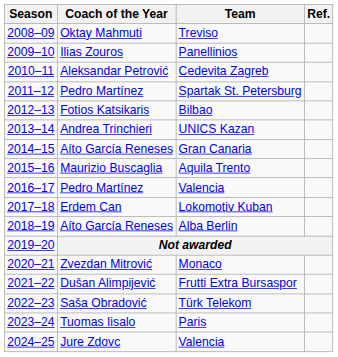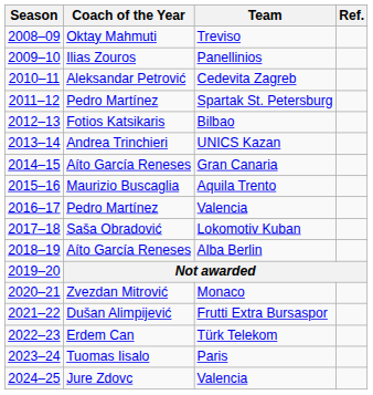 <table | class="wikitable sortable">
 <tr>
 <th>Season</th>
 <th>Coach of the Year</th>
 <th>Team</th>
 <th>Ref.</th>
 </tr>
 <tr>
 <td style="text-align:center;"><a href='#'>2008–09</a></td>
 <td> <a href='#'>Oktay Mahmuti</a></td>
 <td> <a href='#'>Treviso</a></td>
 <td></td>
 </tr>
 <tr>
 <td style="text-align:center;"><a href='#'>2009–10</a></td>
 <td> <a href='#'>Ilias Zouros</a></td>
 <td> <a href='#'>Panellinios</a></td>
 <td style="text-align:center;"></td>
 </tr>
 <tr>
 <td style="text-align:center;"><a href='#'>2010–11</a></td>
 <td> <a href='#'>Aleksandar Petrović</a></td>
 <td> <a href='#'>Cedevita Zagreb</a></td>
 <td style="text-align:center;"></td>
 </tr>
 <tr>
 <td style="text-align:center;"><a href='#'>2011–12</a></td>
 <td> <a href='#'>Pedro Martínez</a> </td>
 <td> <a href='#'>Spartak St. Petersburg</a></td>
 <td style="text-align:center;"></td>
 </tr>
 <tr>
 <td style="text-align:center;"><a href='#'>2012–13</a></td>
 <td> <a href='#'>Fotios Katsikaris</a></td>
 <td> <a href='#'>Bilbao</a></td>
 <td style="text-align:center;"></td>
 </tr>
 <tr>
 <td style="text-align:center;"><a href='#'>2013–14</a></td>
 <td> <a href='#'>Andrea Trinchieri</a></td>
 <td> <a href='#'>UNICS Kazan</a></td>
 <td style="text-align:center;"></td>
 </tr>
 <tr>
 <td style="text-align:center;"><a href='#'>2014–15</a></td>
 <td> <a href='#'>Aíto García Reneses</a></td>
 <td> <a href='#'>Gran Canaria</a></td>
 <td style="text-align:center;"></td>
 </tr>
 <tr>
 <td style="text-align:center;"><a href='#'>2015–16</a></td>
 <td> <a href='#'>Maurizio Buscaglia</a></td>
 <td> <a href='#'>Aquila Trento</a></td>
 <td style="text-align:center;"></td>
 </tr>
 <tr>
 <td style="text-align:center;"><a href='#'>2016–17</a></td>
 <td> <a href='#'>Pedro Martínez</a></td>
 <td> <a href='#'>Valencia</a></td>
 <td style="text-align:center;"></td>
 </tr>
 <tr>
 <td style="text-align:center;"><a href='#'>2017–18</a></td>
-<td> <a href='#'>Erdem Can</a></td>
+<td> <a href='#'>Saša Obradović</a></td>
 <td> <a href='#'>Lokomotiv Kuban</a></td>
 <td style="text-align:center;"></td>
 </tr>
 <tr>
 <td style="text-align:center;"><a href='#'>2018–19</a></td>
 <td> <a href='#'>Aíto García Reneses</a> </td>
 <td> <a href='#'>Alba Berlin</a></td>
 <td style="text-align:center;"></td>
 </tr>
 <tr>
 <td style="text-align:center;"><a href='#'>2019–20</a></td>
 <th scope="row" colspan="5" style="text-align:center;"><em>Not awarded</em> </th>
 </tr>
 <tr>
 <td style="text-align:center;"><a href='#'>2020–21</a></td>
 <td> <a href='#'>Zvezdan Mitrović</a></td>
 <td> <a href='#'>Monaco</a></td>
 <td style="text-align:center;"></td>
 </tr>
 <tr>
 <td style="text-align:center;"><a href='#'>2021–22</a></td>
 <td> <a href='#'>Dušan Alimpijević</a></td>
 <td> <a href='#'>Frutti Extra Bursaspor</a></td>
 <td style="text-align:center;"></td>
 </tr>
 <tr>
 <td style="text-align:center;"><a href='#'>2022–23</a></td>
-<td> <a href='#'>Saša Obradović</a></td>
+<td> <a href='#'>Erdem Can</a></td>
 <td> <a href='#'>Türk Telekom</a></td>
 <td style="text-align:center;"></td>
 </tr>
 <tr>
 <td style="text-align:center;"><a href='#'>2023–24</a></td>
 <td> <a href='#'>Tuomas Iisalo</a></td>
 <td> <a href='#'>Paris</a></td>
 <td style="text-align:center;"></td>
 </tr>
 <tr>
 <td style="text-align:center;"><a href='#'>2024–25</a></td>
 <td> <a href='#'>Jure Zdovc</a></td>
 <td> <a href='#'>Valencia</a></td>
 <td style="text-align:center;"></td>
 </tr>
 </table>
